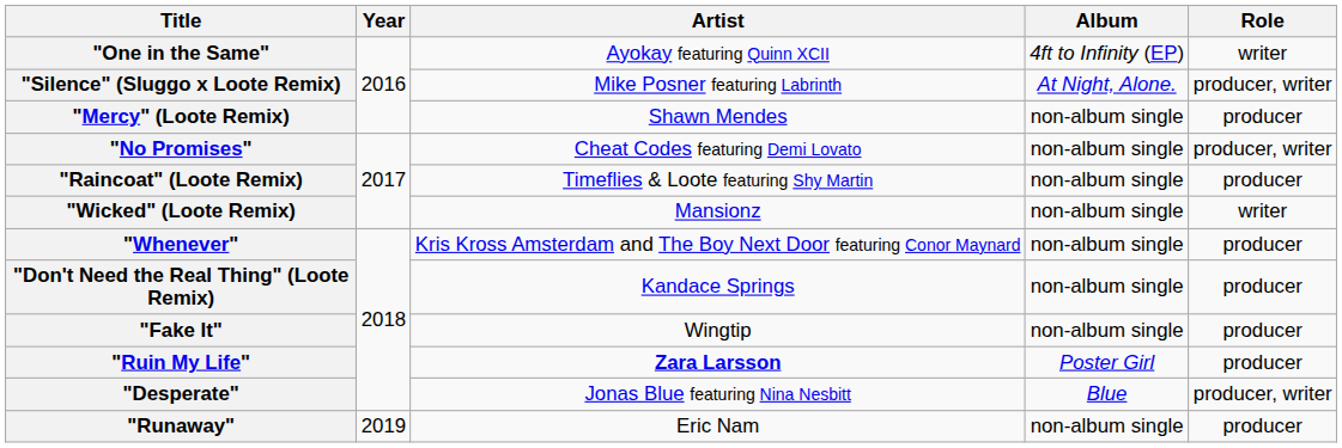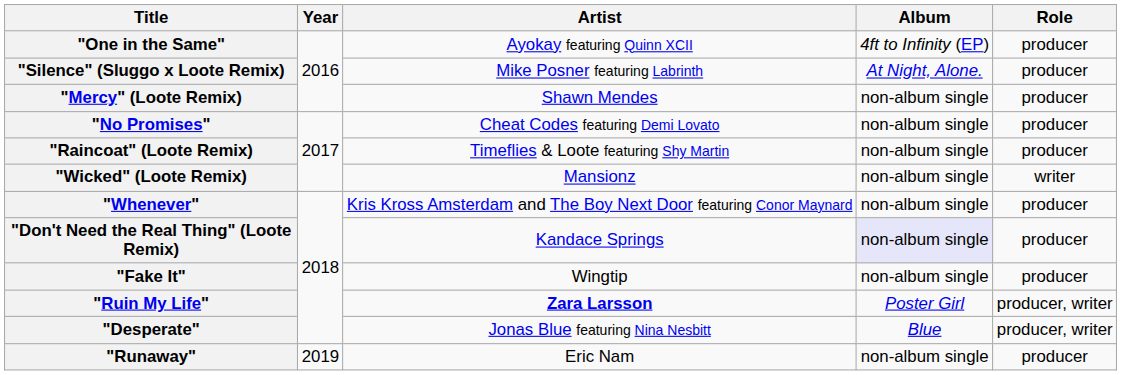 <table class="wikitable plainrowheaders" style="text-align:center;">
 <tr>
 <th scope="col" style="width:17em;">Title</th>
 <th scope="col">Year</th>
 <th scope="col">Artist</th>
 <th scope="col">Album</th>
 <th scope="col">Role</th>
 </tr>
 <tr>
 <th scope="row">"One in the Same"</th>
 <td rowspan="3">2016</td>
 <td><a href='#'>Ayokay</a> <small>featuring <a href='#'>Quinn XCII</a></small></td>
 <td><em>4ft to Infinity</em> (<a href='#'>EP</a>)</td>
-<td rowspan="1">writer</td>
+<td>producer</td>
 </tr>
 <tr>
 <th scope="row">"Silence" (Sluggo x Loote Remix)</th>
 <td><a href='#'>Mike Posner</a> <small>featuring <a href='#'>Labrinth</a></small></td>
 <td><em><a href='#'>At Night, Alone.</a></em></td>
-<td>producer, writer</td>
+<td>producer</td>
 </tr>
 <tr>
 <th scope="row">"<a href='#'>Mercy</a>" (Loote Remix)</th>
 <td><a href='#'>Shawn Mendes</a></td>
 <td>non-album single</td>
 <td>producer</td>
 </tr>
 <tr>
 <th scope="row">"<a href='#'>No Promises</a>"</th>
 <td rowspan="3">2017</td>
 <td><a href='#'>Cheat Codes</a> <small>featuring <a href='#'>Demi Lovato</a></small></td>
 <td>non-album single</td>
-<td>producer, writer</td>
+<td>producer</td>
 </tr>
 <tr>
 <th scope="row">"Raincoat" (Loote Remix)</th>
 <td><a href='#'>Timeflies</a> & Loote <small>featuring <a href='#'>Shy Martin</a></small></td>
 <td>non-album single</td>
 <td>producer</td>
 </tr>
 <tr>
 <th scope="row">"Wicked" (Loote Remix)</th>
 <td><a href='#'>Mansionz</a></td>
 <td>non-album single</td>
 <td>writer</td>
 </tr>
 <tr>
 <th scope="row">"<a href='#'>Whenever</a>"</th>
 <td rowspan="5">2018</td>
 <td><a href='#'>Kris Kross Amsterdam</a> and <a href='#'>The Boy Next Door</a> <small>featuring <a href='#'>Conor Maynard</a></small></td>
 <td>non-album single</td>
 <td>producer</td>
 </tr>
 <tr>
 <th scope="row">"Don't Need the Real Thing" (Loote Remix)</th>
 <td><a href='#'>Kandace Springs</a></td>
-<td>non-album single</td>
+<td style="background: lavender;">non-album single</td>
 <td>producer</td>
 </tr>
 <tr>
 <th scope="row">"Fake It"</th>
 <td>Wingtip</td>
 <td>non-album single</td>
 <td>producer</td>
 </tr>
 <tr>
 <th scope="row">"<a href='#'>Ruin My Life</a>"</th>
 <td><strong><a href='#'>Zara Larsson</a></strong></td>
 <td><em><a href='#'>Poster Girl</a></em></td>
-<td>producer</td>
+<td>producer, writer</td>
 </tr>
 <tr>
 <th scope="row">"Desperate"</th>
 <td><a href='#'>Jonas Blue</a> <small>featuring <a href='#'>Nina Nesbitt</a></small></td>
 <td><em><a href='#'>Blue</a></em></td>
 <td>producer, writer</td>
 </tr>
 <tr>
 <th scope="row">"Runaway"</th>
 <td>2019</td>
 <td>Eric Nam</td>
 <td>non-album single</td>
 <td>producer</td>
 </tr>
 </table>
